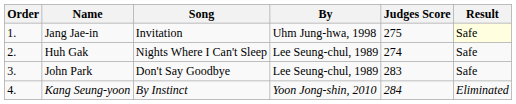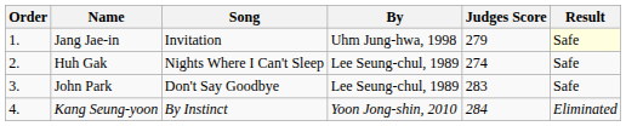 <table class="wikitable">
 <tr>
 <th>Order</th>
 <th>Name</th>
 <th>Song</th>
 <th>By</th>
 <th>Judges Score</th>
 <th>Result</th>
 </tr>
 <tr>
 <td>1.</td>
 <td>Jang Jae-in</td>
 <td>Invitation</td>
 <td>Uhm Jung-hwa, 1998</td>
-<td>275</td>
+<td>279</td>
 <td style="background: lightyellow;">Safe</td>
 </tr>
 <tr>
 <td>2.</td>
 <td>Huh Gak</td>
 <td>Nights Where I Can't Sleep</td>
 <td>Lee Seung-chul, 1989</td>
 <td>274</td>
 <td>Safe</td>
 </tr>
 <tr>
 <td>3.</td>
 <td>John Park</td>
 <td>Don't Say Goodbye</td>
 <td>Lee Seung-chul, 1989</td>
 <td>283</td>
 <td>Safe</td>
 </tr>
 <tr>
 <td>4.</td>
 <td><em>Kang Seung-yoon</em></td>
 <td><em>By Instinct</em></td>
 <td><em>Yoon Jong-shin, 2010</em></td>
 <td><em>284</em></td>
 <td><em>Eliminated</em></td>
 </tr>
 </table>
